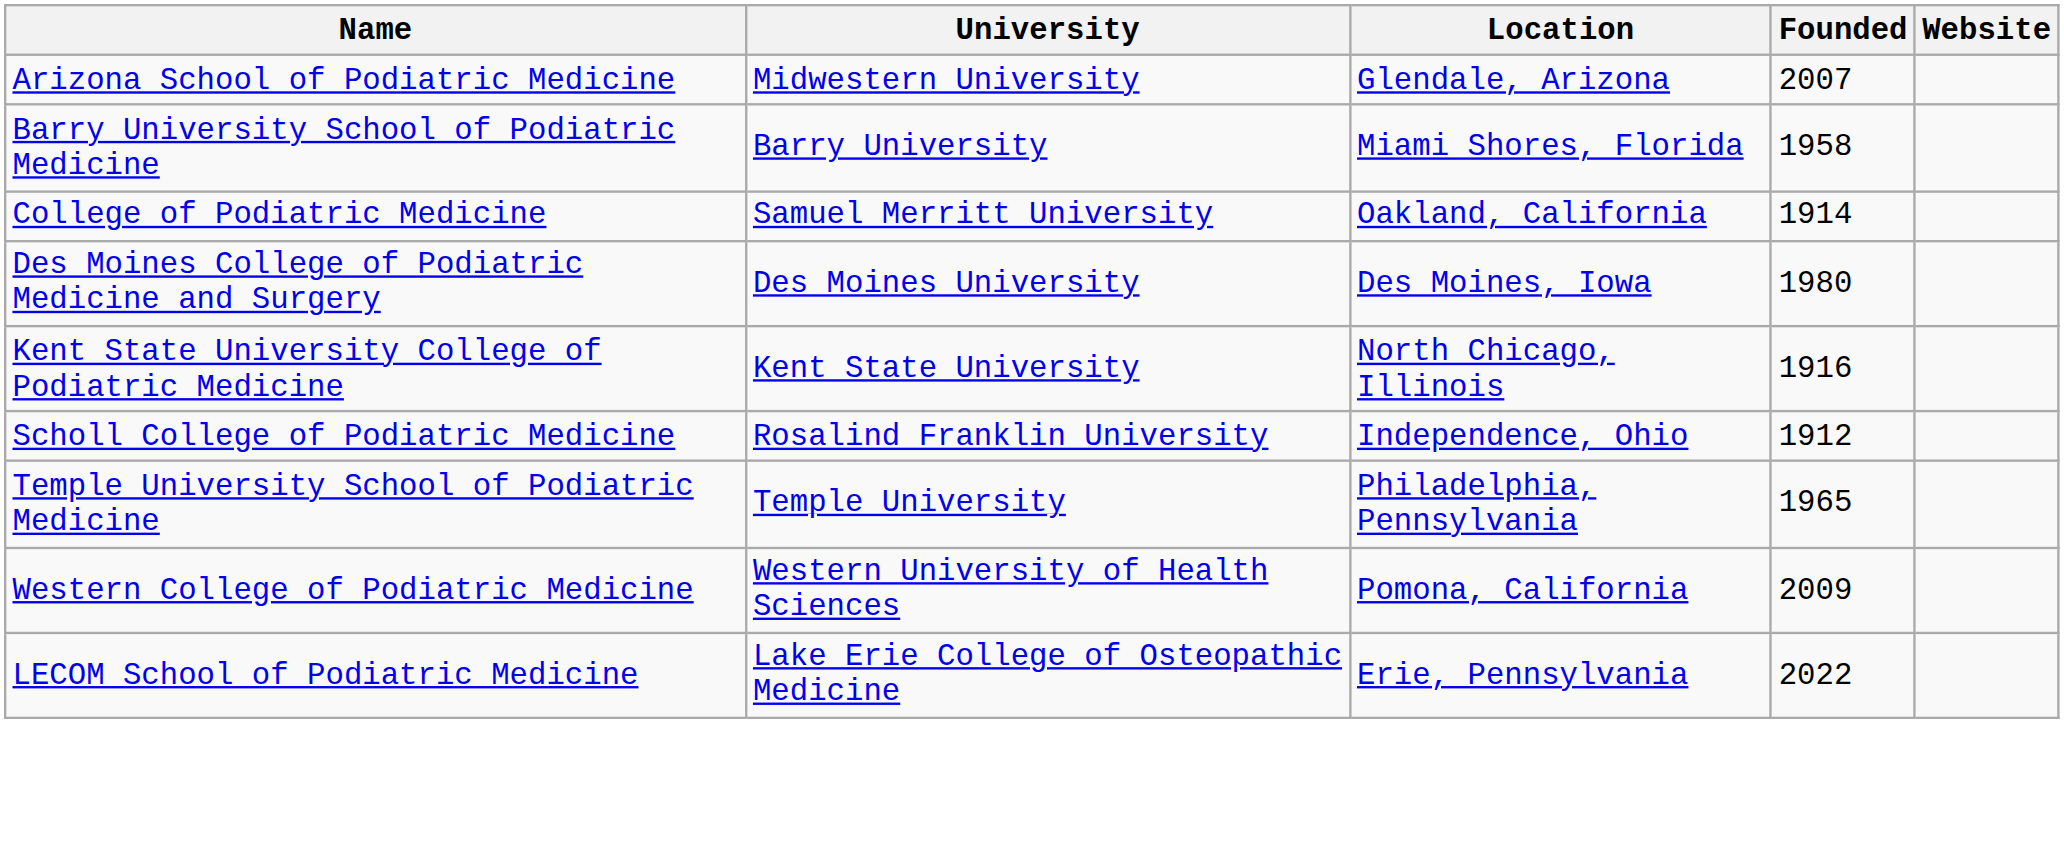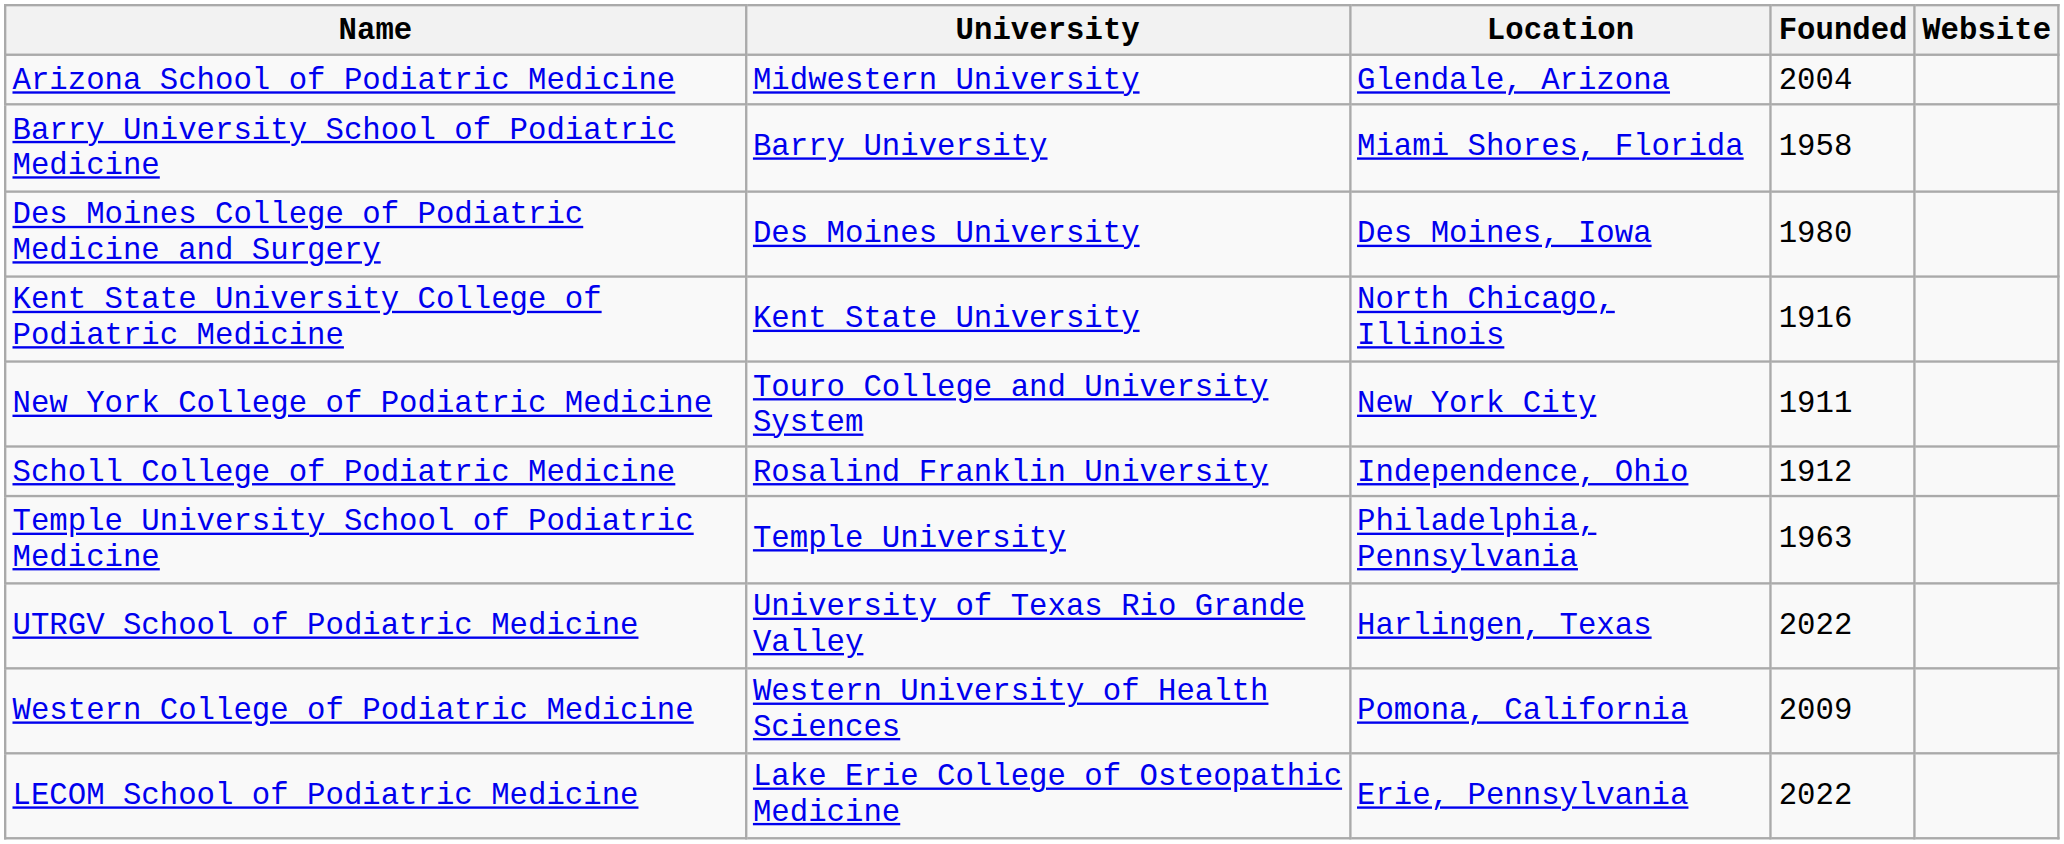 <table class="wikitable sortable">
 <tr>
 <th>Name</th>
 <th>University</th>
 <th>Location</th>
 <th>Founded</th>
 <th>Website</th>
 </tr>
 <tr>
 <td><a href='#'>Arizona School of Podiatric Medicine</a></td>
 <td><a href='#'>Midwestern University</a></td>
 <td><a href='#'>Glendale, Arizona</a></td>
-<td>2007</td>
+<td>2004</td>
 <td></td>
 </tr>
 <tr>
 <td><a href='#'>Barry University School of Podiatric Medicine</a></td>
 <td><a href='#'>Barry University</a></td>
 <td><a href='#'>Miami Shores, Florida</a></td>
 <td>1958</td>
-<td></td>
-</tr>
-<tr>
-<td><a href='#'>College of Podiatric Medicine</a></td>
-<td><a href='#'>Samuel Merritt University</a></td>
-<td><a href='#'>Oakland, California</a></td>
-<td>1914</td>
 <td></td>
 </tr>
 <tr>
 <td><a href='#'>Des Moines College of Podiatric Medicine and Surgery</a></td>
 <td><a href='#'>Des Moines University</a></td>
 <td><a href='#'>Des Moines, Iowa</a></td>
 <td>1980</td>
 <td></td>
 </tr>
 <tr>
 <td><a href='#'>Kent State University College of Podiatric Medicine</a></td>
 <td><a href='#'>Kent State University</a></td>
 <td><a href='#'>North Chicago, Illinois</a></td>
 <td>1916</td>
 <td></td>
 </tr>
 <tr>
+<td><a href='#'>New York College of Podiatric Medicine</a></td>
+<td><a href='#'>Touro College and University System</a></td>
+<td><a href='#'>New York City</a></td>
+<td>1911</td>
+<td></td>
+</tr>
+<tr>
 <td><a href='#'>Scholl College of Podiatric Medicine</a></td>
 <td><a href='#'>Rosalind Franklin University</a></td>
 <td><a href='#'>Independence, Ohio</a></td>
 <td>1912</td>
 <td></td>
 </tr>
 <tr>
 <td><a href='#'>Temple University School of Podiatric Medicine</a></td>
 <td><a href='#'>Temple University</a></td>
 <td><a href='#'>Philadelphia, Pennsylvania</a></td>
-<td>1965</td>
+<td>1963</td>
+<td></td>
+</tr>
+<tr>
+<td><a href='#'>UTRGV School of Podiatric Medicine</a></td>
+<td><a href='#'>University of Texas Rio Grande Valley</a></td>
+<td><a href='#'>Harlingen, Texas</a></td>
+<td>2022</td>
 <td></td>
 </tr>
 <tr>
 <td><a href='#'>Western College of Podiatric Medicine</a></td>
 <td><a href='#'>Western University of Health Sciences</a></td>
 <td><a href='#'>Pomona, California</a></td>
 <td>2009</td>
 <td></td>
 </tr>
 <tr>
 <td><a href='#'>LECOM School of Podiatric Medicine</a></td>
 <td><a href='#'>Lake Erie College of Osteopathic Medicine</a></td>
 <td><a href='#'>Erie, Pennsylvania</a></td>
 <td>2022</td>
 <td></td>
 </tr>
 </table>
